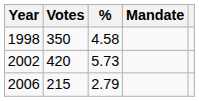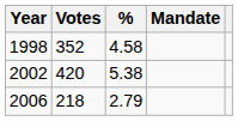 <table class="wikitable sortable">
 <tr>
 <th>Year</th>
 <th>Votes</th>
 <th>%</th>
 <th>Mandate</th>
 <th></th>
 </tr>
 <tr>
 <td>1998</td>
-<td>350</td>
+<td>352</td>
 <td>4.58</td>
 <td></td>
 <td></td>
 </tr>
 <tr>
 <td>2002</td>
 <td>420</td>
-<td>5.73</td>
+<td>5.38</td>
 <td></td>
 <td></td>
 </tr>
 <tr>
 <td>2006</td>
-<td>215</td>
+<td>218</td>
 <td>2.79</td>
 <td></td>
 <td></td>
 </tr>
 </table>
